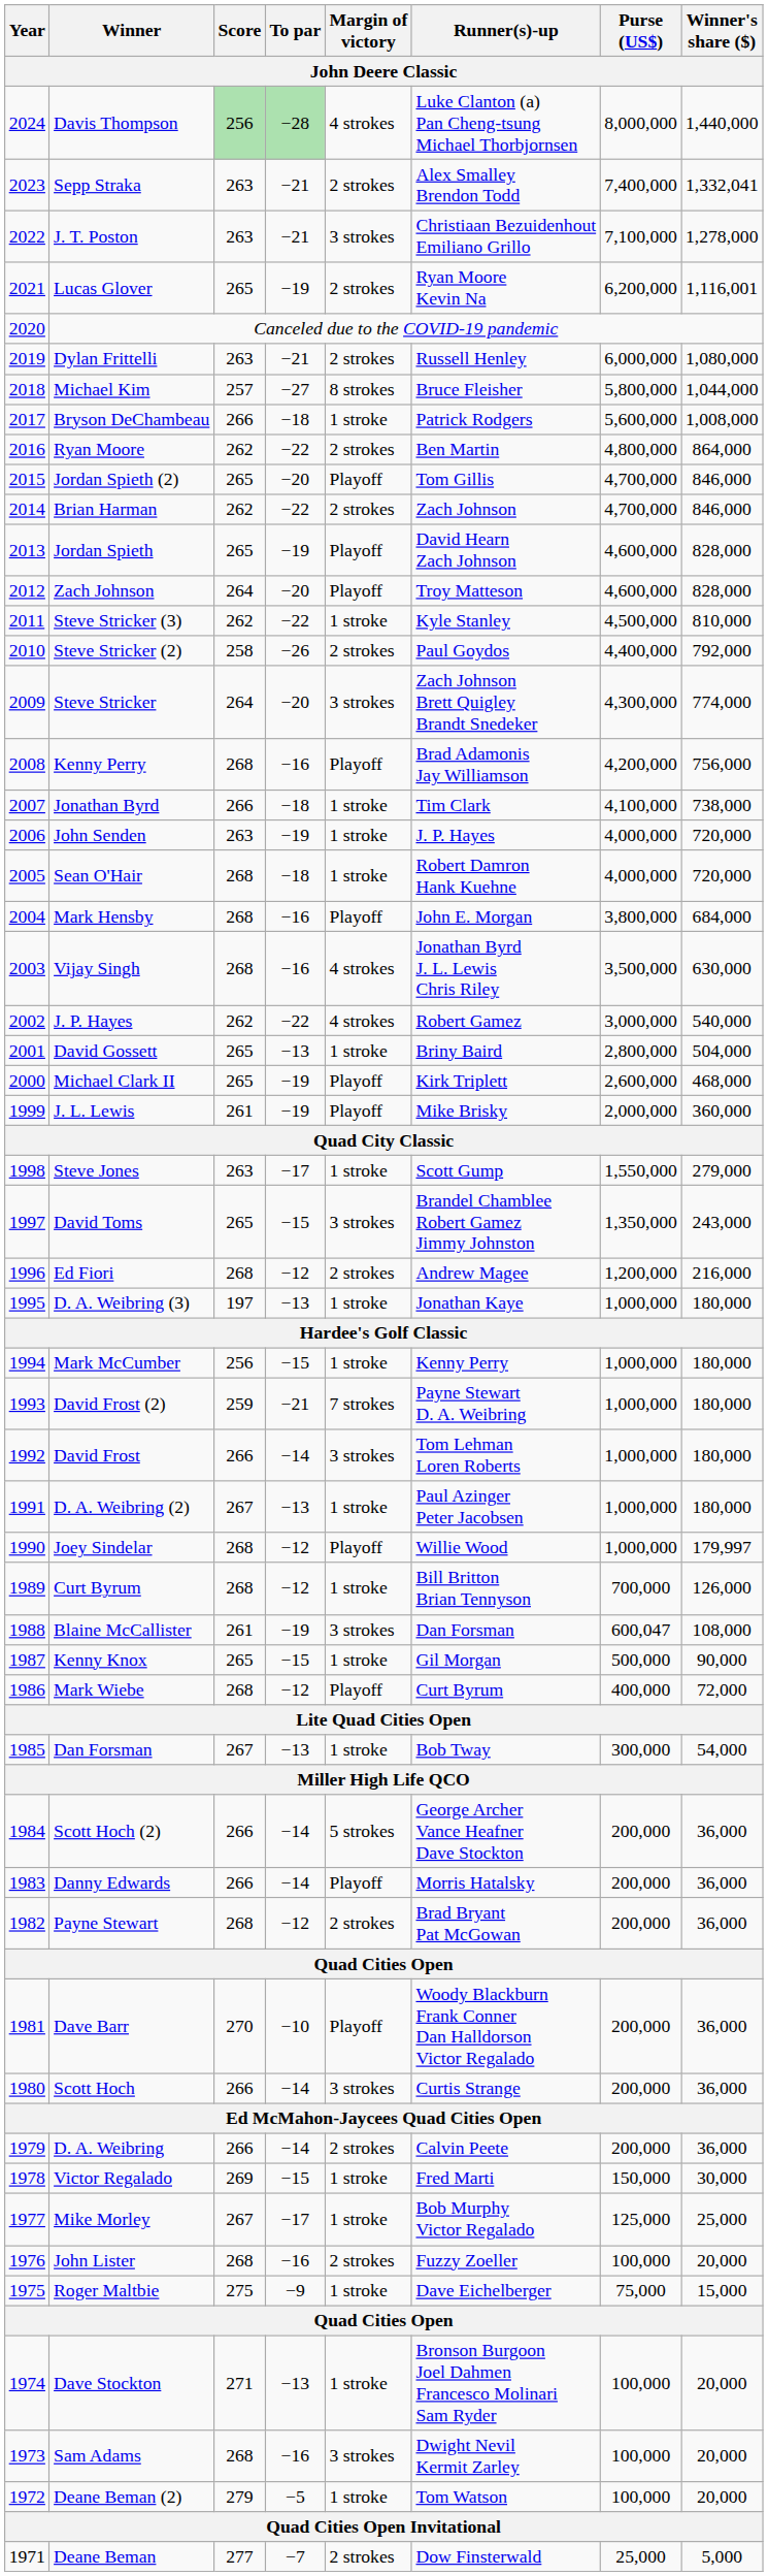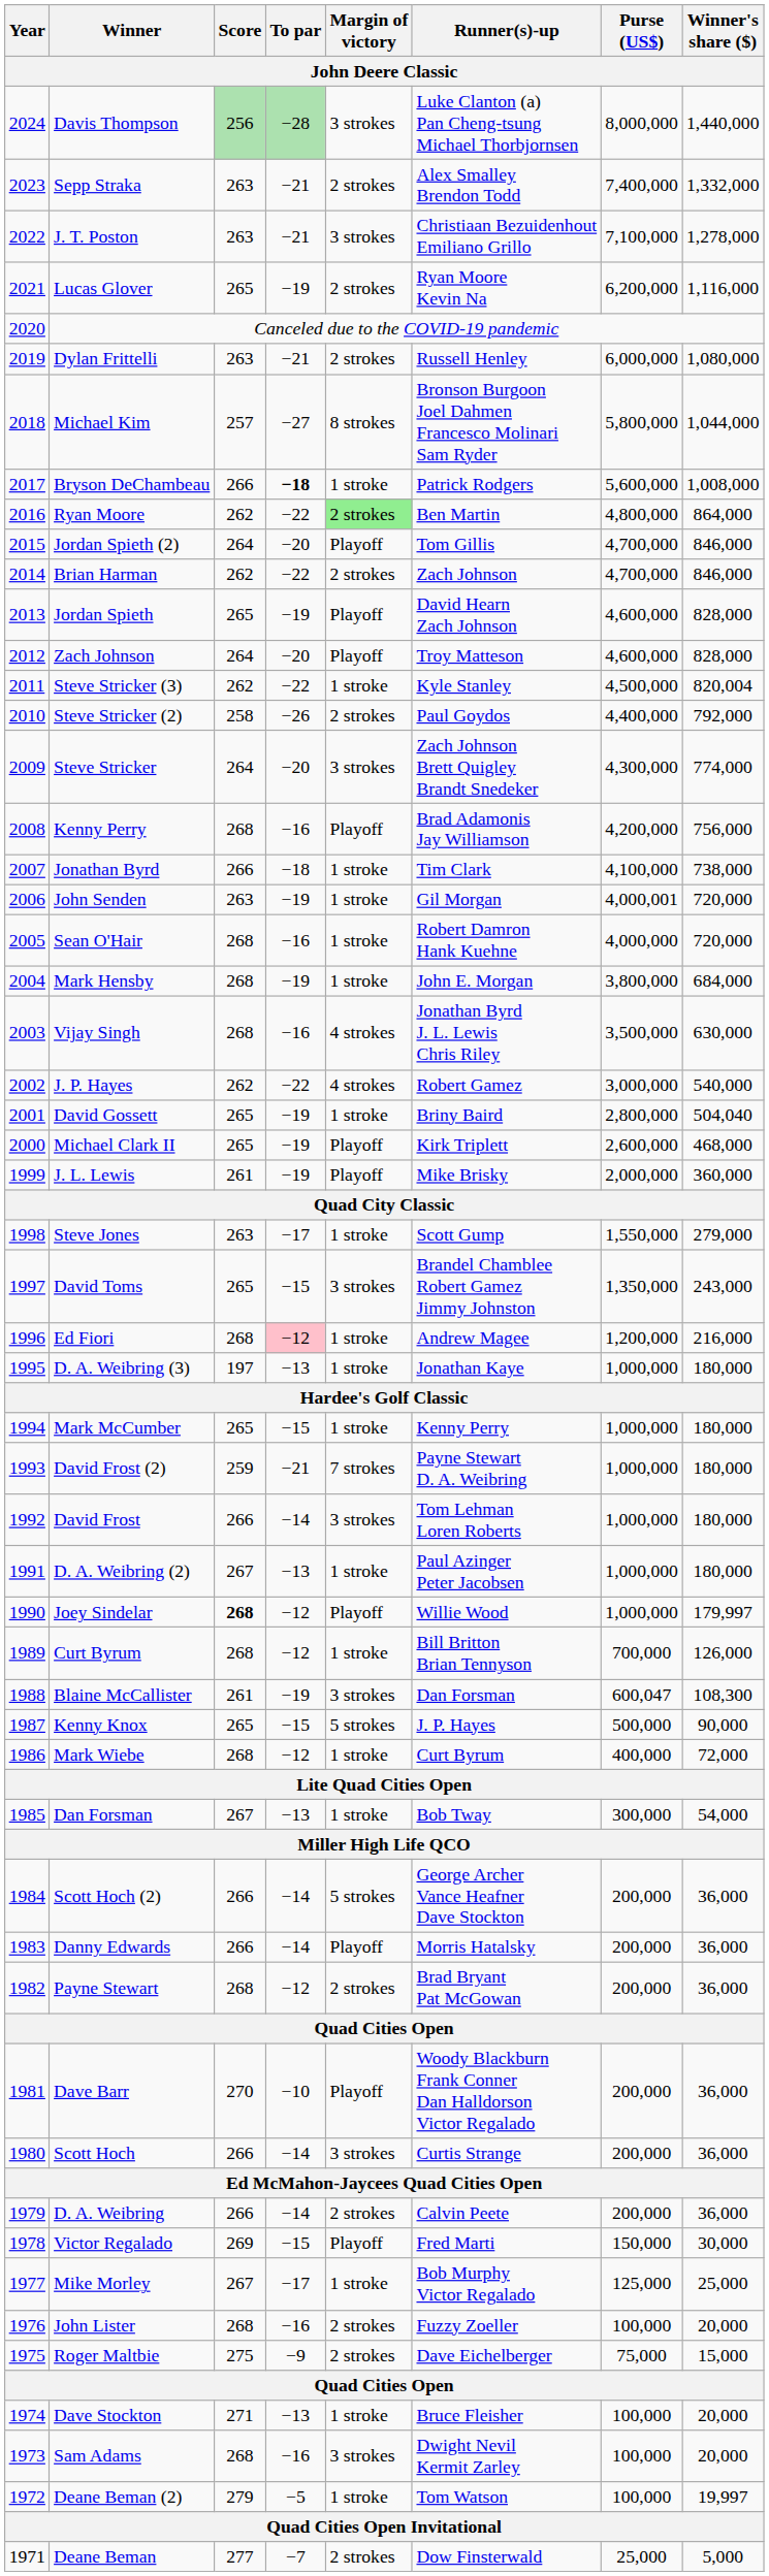 <table class="wikitable" style="font-size:95%">
 <tr>
 <th>Year</th>
 <th>Winner</th>
 <th>Score</th>
 <th>To par</th>
 <th>Margin of<br>victory</th>
 <th>Runner(s)-up</th>
 <th>Purse<br>(<a href='#'>US$</a>)</th>
 <th>Winner's<br>share ($)</th>
 </tr>
 <tr>
 <th colspan=9>John Deere Classic</th>
 </tr>
 <tr>
 <td><a href='#'>2024</a></td>
 <td> <a href='#'>Davis Thompson</a></td>
 <td align=center style="background: #ACE1AF">256</td>
 <td align=center style="background: #ACE1AF">−28</td>
-<td>4 strokes</td>
+<td>3 strokes</td>
 <td> <a href='#'>Luke Clanton</a> (a)<br> <a href='#'>Pan Cheng-tsung</a><br> <a href='#'>Michael Thorbjornsen</a></td>
 <td align=center>8,000,000</td>
 <td align=center>1,440,000</td>
 </tr>
 <tr>
 <td><a href='#'>2023</a></td>
 <td> <a href='#'>Sepp Straka</a></td>
 <td align=center>263</td>
 <td align=center>−21</td>
 <td>2 strokes</td>
 <td> <a href='#'>Alex Smalley</a><br> <a href='#'>Brendon Todd</a></td>
 <td align=center>7,400,000</td>
-<td align=center>1,332,041</td>
+<td align=center>1,332,000</td>
 </tr>
 <tr>
 <td><a href='#'>2022</a></td>
 <td> <a href='#'>J. T. Poston</a></td>
 <td align=center>263</td>
 <td align=center>−21</td>
 <td>3 strokes</td>
 <td> <a href='#'>Christiaan Bezuidenhout</a><br> <a href='#'>Emiliano Grillo</a></td>
 <td align=center>7,100,000</td>
 <td align=center>1,278,000</td>
 </tr>
 <tr>
 <td><a href='#'>2021</a></td>
 <td> <a href='#'>Lucas Glover</a></td>
 <td align=center>265</td>
 <td align=center>−19</td>
 <td>2 strokes</td>
 <td> <a href='#'>Ryan Moore</a><br> <a href='#'>Kevin Na</a></td>
 <td align=center>6,200,000</td>
-<td align=center>1,116,001</td>
+<td align=center>1,116,000</td>
 </tr>
 <tr>
 <td><a href='#'>2020</a></td>
 <td colspan=7 align=center><em>Canceled due to the <a href='#'>COVID-19 pandemic</a></em></td>
 </tr>
 <tr>
 <td><a href='#'>2019</a></td>
 <td> <a href='#'>Dylan Frittelli</a></td>
 <td align=center>263</td>
 <td align=center>−21</td>
 <td>2 strokes</td>
 <td> <a href='#'>Russell Henley</a></td>
 <td align=center>6,000,000</td>
 <td align=center>1,080,000</td>
 </tr>
 <tr>
 <td><a href='#'>2018</a></td>
 <td> <a href='#'>Michael Kim</a></td>
 <td align=center>257</td>
 <td align=center>−27</td>
 <td>8 strokes</td>
-<td> <a href='#'>Bruce Fleisher</a></td>
+<td> <a href='#'>Bronson Burgoon</a><br>  <a href='#'>Joel Dahmen</a><br> <a href='#'>Francesco Molinari</a><br> <a href='#'>Sam Ryder</a></td>
 <td align=center>5,800,000</td>
 <td align=center>1,044,000</td>
 </tr>
 <tr>
 <td><a href='#'>2017</a></td>
 <td> <a href='#'>Bryson DeChambeau</a></td>
 <td align=center>266</td>
-<td align=center>−18</td>
+<td align=center><strong>−18</strong></td>
 <td>1 stroke</td>
 <td> <a href='#'>Patrick Rodgers</a></td>
 <td align=center>5,600,000</td>
 <td align=center>1,008,000</td>
 </tr>
 <tr>
 <td><a href='#'>2016</a></td>
 <td> <a href='#'>Ryan Moore</a></td>
 <td align=center>262</td>
 <td align=center>−22</td>
-<td>2 strokes</td>
+<td style="background: lightgreen;">2 strokes</td>
 <td> <a href='#'>Ben Martin</a></td>
 <td align=center>4,800,000</td>
 <td align=center>864,000</td>
 </tr>
 <tr>
 <td><a href='#'>2015</a></td>
 <td> <a href='#'>Jordan Spieth</a> (2)</td>
-<td align=center>265</td>
+<td align=center>264</td>
 <td align=center>−20</td>
 <td>Playoff</td>
 <td> <a href='#'>Tom Gillis</a></td>
 <td align=center>4,700,000</td>
 <td align=center>846,000</td>
 </tr>
 <tr>
 <td><a href='#'>2014</a></td>
 <td> <a href='#'>Brian Harman</a></td>
 <td align=center>262</td>
 <td align=center>−22</td>
 <td>2 strokes</td>
 <td> <a href='#'>Zach Johnson</a></td>
 <td align=center>4,700,000</td>
 <td align=center>846,000</td>
 </tr>
 <tr>
 <td><a href='#'>2013</a></td>
 <td> <a href='#'>Jordan Spieth</a></td>
 <td align=center>265</td>
 <td align=center>−19</td>
 <td>Playoff</td>
 <td> <a href='#'>David Hearn</a><br> <a href='#'>Zach Johnson</a></td>
 <td align=center>4,600,000</td>
 <td align=center>828,000</td>
 </tr>
 <tr>
 <td><a href='#'>2012</a></td>
 <td> <a href='#'>Zach Johnson</a></td>
 <td align=center>264</td>
 <td align=center>−20</td>
 <td>Playoff</td>
 <td> <a href='#'>Troy Matteson</a></td>
 <td align=center>4,600,000</td>
 <td align=center>828,000</td>
 </tr>
 <tr>
 <td><a href='#'>2011</a></td>
 <td> <a href='#'>Steve Stricker</a> (3)</td>
 <td align=center>262</td>
 <td align=center>−22</td>
 <td>1 stroke</td>
 <td> <a href='#'>Kyle Stanley</a></td>
 <td align=center>4,500,000</td>
-<td align=center>810,000</td>
+<td align=center>820,004</td>
 </tr>
 <tr>
 <td><a href='#'>2010</a></td>
 <td> <a href='#'>Steve Stricker</a> (2)</td>
 <td align=center>258</td>
 <td align=center>−26</td>
 <td>2 strokes</td>
 <td> <a href='#'>Paul Goydos</a></td>
 <td align=center>4,400,000</td>
 <td align=center>792,000</td>
 </tr>
 <tr>
 <td><a href='#'>2009</a></td>
 <td> <a href='#'>Steve Stricker</a></td>
 <td align=center>264</td>
 <td align=center>−20</td>
 <td>3 strokes</td>
 <td> <a href='#'>Zach Johnson</a><br> <a href='#'>Brett Quigley</a><br> <a href='#'>Brandt Snedeker</a></td>
 <td align=center>4,300,000</td>
 <td align=center>774,000</td>
 </tr>
 <tr>
 <td><a href='#'>2008</a></td>
 <td> <a href='#'>Kenny Perry</a></td>
 <td align=center>268</td>
 <td align=center>−16</td>
 <td>Playoff</td>
 <td> <a href='#'>Brad Adamonis</a><br> <a href='#'>Jay Williamson</a></td>
 <td align=center>4,200,000</td>
 <td align=center>756,000</td>
 </tr>
 <tr>
 <td><a href='#'>2007</a></td>
 <td> <a href='#'>Jonathan Byrd</a></td>
 <td align=center>266</td>
 <td align=center>−18</td>
 <td>1 stroke</td>
 <td> <a href='#'>Tim Clark</a></td>
 <td align=center>4,100,000</td>
 <td align=center>738,000</td>
 </tr>
 <tr>
 <td><a href='#'>2006</a></td>
 <td> <a href='#'>John Senden</a></td>
 <td align=center>263</td>
 <td align=center>−19</td>
 <td>1 stroke</td>
-<td> <a href='#'>J. P. Hayes</a></td>
-<td align=center>4,000,000</td>
+<td> <a href='#'>Gil Morgan</a></td>
+<td align=center>4,000,001</td>
 <td align=center>720,000</td>
 </tr>
 <tr>
 <td><a href='#'>2005</a></td>
 <td> <a href='#'>Sean O'Hair</a></td>
 <td align=center>268</td>
-<td align=center>−18</td>
+<td align=center>−16</td>
 <td>1 stroke</td>
 <td> <a href='#'>Robert Damron</a><br> <a href='#'>Hank Kuehne</a></td>
 <td align=center>4,000,000</td>
 <td align=center>720,000</td>
 </tr>
 <tr>
 <td><a href='#'>2004</a></td>
 <td> <a href='#'>Mark Hensby</a></td>
 <td align=center>268</td>
-<td align=center>−16</td>
-<td>Playoff</td>
+<td align=center>−19</td>
+<td>1 stroke</td>
 <td> <a href='#'>John E. Morgan</a></td>
 <td align=center>3,800,000</td>
 <td align=center>684,000</td>
 </tr>
 <tr>
 <td><a href='#'>2003</a></td>
 <td> <a href='#'>Vijay Singh</a></td>
 <td align=center>268</td>
 <td align=center>−16</td>
 <td>4 strokes</td>
 <td> <a href='#'>Jonathan Byrd</a><br> <a href='#'>J. L. Lewis</a><br> <a href='#'>Chris Riley</a></td>
 <td align=center>3,500,000</td>
 <td align=center>630,000</td>
 </tr>
 <tr>
 <td><a href='#'>2002</a></td>
 <td> <a href='#'>J. P. Hayes</a></td>
 <td align=center>262</td>
 <td align=center>−22</td>
 <td>4 strokes</td>
 <td> <a href='#'>Robert Gamez</a></td>
 <td align=center>3,000,000</td>
 <td align=center>540,000</td>
 </tr>
 <tr>
 <td><a href='#'>2001</a></td>
 <td> <a href='#'>David Gossett</a></td>
 <td align=center>265</td>
-<td align=center>−13</td>
+<td align=center>−19</td>
 <td>1 stroke</td>
 <td> <a href='#'>Briny Baird</a></td>
 <td align=center>2,800,000</td>
-<td align=center>504,000</td>
+<td align=center>504,040</td>
 </tr>
 <tr>
 <td><a href='#'>2000</a></td>
 <td> <a href='#'>Michael Clark II</a></td>
 <td align=center>265</td>
 <td align=center>−19</td>
 <td>Playoff</td>
 <td> <a href='#'>Kirk Triplett</a></td>
 <td align=center>2,600,000</td>
 <td align=center>468,000</td>
 </tr>
 <tr>
 <td><a href='#'>1999</a></td>
 <td> <a href='#'>J. L. Lewis</a></td>
 <td align=center>261</td>
 <td align=center>−19</td>
 <td>Playoff</td>
 <td> <a href='#'>Mike Brisky</a></td>
 <td align=center>2,000,000</td>
 <td align=center>360,000</td>
 </tr>
 <tr>
 <th colspan=9>Quad City Classic</th>
 </tr>
 <tr>
 <td><a href='#'>1998</a></td>
 <td> <a href='#'>Steve Jones</a></td>
 <td align=center>263</td>
 <td align=center>−17</td>
 <td>1 stroke</td>
 <td> <a href='#'>Scott Gump</a></td>
 <td align=center>1,550,000</td>
 <td align=center>279,000</td>
 </tr>
 <tr>
 <td><a href='#'>1997</a></td>
 <td> <a href='#'>David Toms</a></td>
 <td align=center>265</td>
 <td align=center>−15</td>
 <td>3 strokes</td>
 <td> <a href='#'>Brandel Chamblee</a><br> <a href='#'>Robert Gamez</a><br> <a href='#'>Jimmy Johnston</a></td>
 <td align=center>1,350,000</td>
 <td align=center>243,000</td>
 </tr>
 <tr>
 <td><a href='#'>1996</a></td>
 <td> <a href='#'>Ed Fiori</a></td>
 <td align=center>268</td>
-<td align=center>−12</td>
-<td>2 strokes</td>
+<td align=center style="background: pink;">−12</td>
+<td>1 stroke</td>
 <td> <a href='#'>Andrew Magee</a></td>
 <td align=center>1,200,000</td>
 <td align=center>216,000</td>
 </tr>
 <tr>
 <td><a href='#'>1995</a></td>
 <td> <a href='#'>D. A. Weibring</a> (3)</td>
 <td align=center>197</td>
 <td align=center>−13</td>
 <td>1 stroke</td>
 <td> <a href='#'>Jonathan Kaye</a></td>
 <td align=center>1,000,000</td>
 <td align=center>180,000</td>
 </tr>
 <tr>
 <th colspan=9>Hardee's Golf Classic</th>
 </tr>
 <tr>
 <td><a href='#'>1994</a></td>
 <td> <a href='#'>Mark McCumber</a></td>
-<td align=center>256</td>
+<td align=center>265</td>
 <td align=center>−15</td>
 <td>1 stroke</td>
 <td> <a href='#'>Kenny Perry</a></td>
 <td align=center>1,000,000</td>
 <td align=center>180,000</td>
 </tr>
 <tr>
 <td><a href='#'>1993</a></td>
 <td> <a href='#'>David Frost</a> (2)</td>
 <td align=center>259</td>
 <td align=center>−21</td>
 <td>7 strokes</td>
 <td> <a href='#'>Payne Stewart</a><br> <a href='#'>D. A. Weibring</a></td>
 <td align=center>1,000,000</td>
 <td align=center>180,000</td>
 </tr>
 <tr>
 <td><a href='#'>1992</a></td>
 <td> <a href='#'>David Frost</a></td>
 <td align=center>266</td>
 <td align=center>−14</td>
 <td>3 strokes</td>
 <td> <a href='#'>Tom Lehman</a><br> <a href='#'>Loren Roberts</a></td>
 <td align=center>1,000,000</td>
 <td align=center>180,000</td>
 </tr>
 <tr>
 <td><a href='#'>1991</a></td>
 <td> <a href='#'>D. A. Weibring</a> (2)</td>
 <td align=center>267</td>
 <td align=center>−13</td>
 <td>1 stroke</td>
 <td> <a href='#'>Paul Azinger</a><br> <a href='#'>Peter Jacobsen</a></td>
 <td align=center>1,000,000</td>
 <td align=center>180,000</td>
 </tr>
 <tr>
 <td><a href='#'>1990</a></td>
 <td> <a href='#'>Joey Sindelar</a></td>
-<td align=center>268</td>
+<td align=center><strong>268</strong></td>
 <td align=center>−12</td>
 <td>Playoff</td>
 <td> <a href='#'>Willie Wood</a></td>
 <td align=center>1,000,000</td>
 <td align=center>179,997</td>
 </tr>
 <tr>
 <td><a href='#'>1989</a></td>
 <td> <a href='#'>Curt Byrum</a></td>
 <td align=center>268</td>
 <td align=center>−12</td>
 <td>1 stroke</td>
 <td> <a href='#'>Bill Britton</a><br> <a href='#'>Brian Tennyson</a></td>
 <td align=center>700,000</td>
 <td align=center>126,000</td>
 </tr>
 <tr>
 <td><a href='#'>1988</a></td>
 <td> <a href='#'>Blaine McCallister</a></td>
 <td align=center>261</td>
 <td align=center>−19</td>
 <td>3 strokes</td>
 <td> <a href='#'>Dan Forsman</a></td>
 <td align=center>600,047</td>
-<td align=center>108,000</td>
+<td align=center>108,300</td>
 </tr>
 <tr>
 <td><a href='#'>1987</a></td>
 <td> <a href='#'>Kenny Knox</a></td>
 <td align=center>265</td>
 <td align=center>−15</td>
-<td>1 stroke</td>
-<td> <a href='#'>Gil Morgan</a></td>
+<td>5 strokes</td>
+<td> <a href='#'>J. P. Hayes</a></td>
 <td align=center>500,000</td>
 <td align=center>90,000</td>
 </tr>
 <tr>
 <td><a href='#'>1986</a></td>
 <td> <a href='#'>Mark Wiebe</a></td>
 <td align=center>268</td>
 <td align=center>−12</td>
-<td>Playoff</td>
+<td>1 stroke</td>
 <td> <a href='#'>Curt Byrum</a></td>
 <td align=center>400,000</td>
 <td align=center>72,000</td>
 </tr>
 <tr>
 <th colspan=9>Lite Quad Cities Open</th>
 </tr>
 <tr>
 <td><a href='#'>1985</a></td>
 <td> <a href='#'>Dan Forsman</a></td>
 <td align=center>267</td>
 <td align=center>−13</td>
 <td>1 stroke</td>
 <td> <a href='#'>Bob Tway</a></td>
 <td align=center>300,000</td>
 <td align=center>54,000</td>
 </tr>
 <tr>
 <th colspan=9>Miller High Life QCO</th>
 </tr>
 <tr>
 <td><a href='#'>1984</a></td>
 <td> <a href='#'>Scott Hoch</a> (2)</td>
 <td align=center>266</td>
 <td align=center>−14</td>
 <td>5 strokes</td>
 <td> <a href='#'>George Archer</a><br> <a href='#'>Vance Heafner</a><br> <a href='#'>Dave Stockton</a></td>
 <td align=center>200,000</td>
 <td align=center>36,000</td>
 </tr>
 <tr>
 <td><a href='#'>1983</a></td>
 <td> <a href='#'>Danny Edwards</a></td>
 <td align=center>266</td>
 <td align=center>−14</td>
 <td>Playoff</td>
 <td> <a href='#'>Morris Hatalsky</a></td>
 <td align=center>200,000</td>
 <td align=center>36,000</td>
 </tr>
 <tr>
 <td><a href='#'>1982</a></td>
 <td> <a href='#'>Payne Stewart</a></td>
 <td align=center>268</td>
 <td align=center>−12</td>
 <td>2 strokes</td>
 <td> <a href='#'>Brad Bryant</a><br> <a href='#'>Pat McGowan</a></td>
 <td align=center>200,000</td>
 <td align=center>36,000</td>
 </tr>
 <tr>
 <th colspan=9>Quad Cities Open</th>
 </tr>
 <tr>
 <td><a href='#'>1981</a></td>
 <td> <a href='#'>Dave Barr</a></td>
 <td align=center>270</td>
 <td align=center>−10</td>
 <td>Playoff</td>
 <td> <a href='#'>Woody Blackburn</a><br> <a href='#'>Frank Conner</a><br> <a href='#'>Dan Halldorson</a><br> <a href='#'>Victor Regalado</a></td>
 <td align=center>200,000</td>
 <td align=center>36,000</td>
 </tr>
 <tr>
 <td><a href='#'>1980</a></td>
 <td> <a href='#'>Scott Hoch</a></td>
 <td align=center>266</td>
 <td align=center>−14</td>
 <td>3 strokes</td>
 <td> <a href='#'>Curtis Strange</a></td>
 <td align=center>200,000</td>
 <td align=center>36,000</td>
 </tr>
 <tr>
 <th colspan=9>Ed McMahon-Jaycees Quad Cities Open</th>
 </tr>
 <tr>
 <td><a href='#'>1979</a></td>
 <td> <a href='#'>D. A. Weibring</a></td>
 <td align=center>266</td>
 <td align=center>−14</td>
 <td>2 strokes</td>
 <td> <a href='#'>Calvin Peete</a></td>
 <td align=center>200,000</td>
 <td align=center>36,000</td>
 </tr>
 <tr>
 <td><a href='#'>1978</a></td>
 <td> <a href='#'>Victor Regalado</a></td>
 <td align=center>269</td>
 <td align=center>−15</td>
-<td>1 stroke</td>
+<td>Playoff</td>
 <td> <a href='#'>Fred Marti</a></td>
 <td align=center>150,000</td>
 <td align=center>30,000</td>
 </tr>
 <tr>
 <td><a href='#'>1977</a></td>
 <td> <a href='#'>Mike Morley</a></td>
 <td align=center>267</td>
 <td align=center>−17</td>
 <td>1 stroke</td>
 <td> <a href='#'>Bob Murphy</a><br> <a href='#'>Victor Regalado</a></td>
 <td align=center>125,000</td>
 <td align=center>25,000</td>
 </tr>
 <tr>
 <td><a href='#'>1976</a></td>
 <td> <a href='#'>John Lister</a></td>
 <td align=center>268</td>
 <td align=center>−16</td>
 <td>2 strokes</td>
 <td> <a href='#'>Fuzzy Zoeller</a></td>
 <td align=center>100,000</td>
 <td align=center>20,000</td>
 </tr>
 <tr>
 <td><a href='#'>1975</a></td>
 <td> <a href='#'>Roger Maltbie</a></td>
 <td align=center>275</td>
 <td align=center>−9</td>
-<td>1 stroke</td>
+<td>2 strokes</td>
 <td> <a href='#'>Dave Eichelberger</a></td>
 <td align=center>75,000</td>
 <td align=center>15,000</td>
 </tr>
 <tr>
 <th colspan=9>Quad Cities Open</th>
 </tr>
 <tr>
 <td><a href='#'>1974</a></td>
 <td> <a href='#'>Dave Stockton</a></td>
 <td align=center>271</td>
 <td align=center>−13</td>
 <td>1 stroke</td>
-<td> <a href='#'>Bronson Burgoon</a><br>  <a href='#'>Joel Dahmen</a><br> <a href='#'>Francesco Molinari</a><br> <a href='#'>Sam Ryder</a></td>
+<td> <a href='#'>Bruce Fleisher</a></td>
 <td align=center>100,000</td>
 <td align=center>20,000</td>
 </tr>
 <tr>
 <td><a href='#'>1973</a></td>
 <td> <a href='#'>Sam Adams</a></td>
 <td align=center>268</td>
 <td align=center>−16</td>
 <td>3 strokes</td>
 <td> <a href='#'>Dwight Nevil</a><br> <a href='#'>Kermit Zarley</a></td>
 <td align=center>100,000</td>
 <td align=center>20,000</td>
 </tr>
 <tr>
 <td><a href='#'>1972</a></td>
 <td> <a href='#'>Deane Beman</a> (2)</td>
 <td align=center>279</td>
 <td align=center>−5</td>
 <td>1 stroke</td>
 <td> <a href='#'>Tom Watson</a></td>
 <td align=center>100,000</td>
-<td align=center>20,000</td>
+<td align=center>19,997</td>
 </tr>
 <tr>
 <th colspan=9>Quad Cities Open Invitational</th>
 </tr>
 <tr>
 <td>1971</td>
 <td> <a href='#'>Deane Beman</a></td>
 <td align=center>277</td>
 <td align=center>−7</td>
 <td>2 strokes</td>
 <td> <a href='#'>Dow Finsterwald</a></td>
 <td align=center>25,000</td>
 <td align=center>5,000</td>
 </tr>
 </table>
